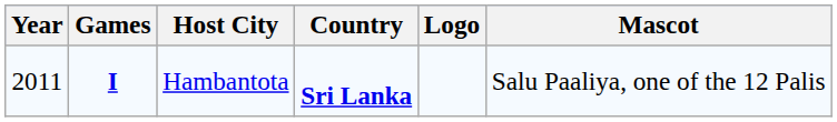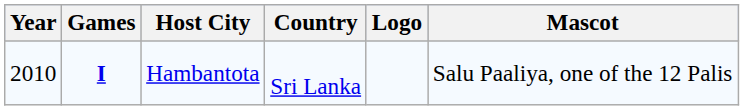 <table class=wikitable>
 <tr style="text-align:center; background:#c1d8ff;">
 <th>Year</th>
 <th>Games</th>
 <th>Host City</th>
 <th>Country</th>
 <th>Logo</th>
 <th>Mascot</th>
 </tr>
 <tr style="text-align:center; background:#f5faff;">
-<td>2011</td>
+<td>2010</td>
 <td><strong><a href='#'>I</a></strong></td>
 <td><a href='#'>Hambantota</a></td>
-<td><strong><br><a href='#'>Sri Lanka</a></strong></td>
+<td><br><a href='#'>Sri Lanka</a></td>
 <td></td>
 <td>Salu Paaliya, one of the 12 Palis</td>
 </tr>
 </table>
